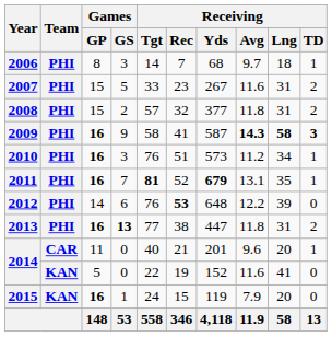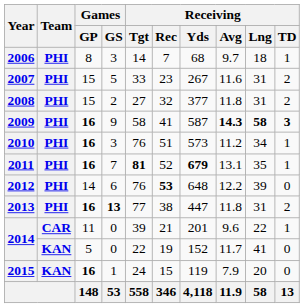 <table class="wikitable" style="text-align:center">
 <tr>
 <th rowspan="2">Year</th>
 <th rowspan="2">Team</th>
 <th colspan="2">Games</th>
 <th colspan="6">Receiving</th>
 </tr>
 <tr>
 <th>GP</th>
 <th>GS</th>
 <th>Tgt</th>
 <th>Rec</th>
 <th>Yds</th>
 <th>Avg</th>
 <th>Lng</th>
 <th>TD</th>
 </tr>
 <tr>
 <th><a href='#'>2006</a></th>
 <th><a href='#'>PHI</a></th>
 <td>8</td>
 <td>3</td>
 <td>14</td>
 <td>7</td>
 <td>68</td>
 <td>9.7</td>
 <td>18</td>
 <td>1</td>
 </tr>
 <tr>
 <th><a href='#'>2007</a></th>
 <th><a href='#'>PHI</a></th>
 <td>15</td>
 <td>5</td>
 <td>33</td>
 <td>23</td>
 <td>267</td>
 <td>11.6</td>
 <td>31</td>
 <td>2</td>
 </tr>
 <tr>
 <th><a href='#'>2008</a></th>
 <th><a href='#'>PHI</a></th>
 <td>15</td>
 <td>2</td>
-<td>57</td>
+<td>27</td>
 <td>32</td>
 <td>377</td>
 <td>11.8</td>
 <td>31</td>
 <td>2</td>
 </tr>
 <tr>
 <th><a href='#'>2009</a></th>
 <th><a href='#'>PHI</a></th>
 <td><strong>16</strong></td>
 <td>9</td>
 <td>58</td>
 <td>41</td>
 <td>587</td>
 <td><strong>14.3</strong></td>
 <td><strong>58</strong></td>
 <td><strong>3</strong></td>
 </tr>
 <tr>
 <th><a href='#'>2010</a></th>
 <th><a href='#'>PHI</a></th>
 <td><strong>16</strong></td>
 <td>3</td>
 <td>76</td>
 <td>51</td>
 <td>573</td>
 <td>11.2</td>
 <td>34</td>
 <td>1</td>
 </tr>
 <tr>
 <th><a href='#'>2011</a></th>
 <th><a href='#'>PHI</a></th>
 <td><strong>16</strong></td>
 <td>7</td>
 <td><strong>81</strong></td>
 <td>52</td>
 <td><strong>679</strong></td>
 <td>13.1</td>
 <td>35</td>
 <td>1</td>
 </tr>
 <tr>
 <th><a href='#'>2012</a></th>
 <th><a href='#'>PHI</a></th>
 <td>14</td>
 <td>6</td>
 <td>76</td>
 <td><strong>53</strong></td>
 <td>648</td>
 <td>12.2</td>
 <td>39</td>
 <td>0</td>
 </tr>
 <tr>
 <th><a href='#'>2013</a></th>
 <th><a href='#'>PHI</a></th>
 <td><strong>16</strong></td>
 <td><strong>13</strong></td>
 <td>77</td>
 <td>38</td>
 <td>447</td>
 <td>11.8</td>
 <td>31</td>
 <td>2</td>
 </tr>
 <tr>
 <th rowspan="2"><a href='#'>2014</a></th>
 <th><a href='#'>CAR</a></th>
 <td>11</td>
 <td>0</td>
-<td>40</td>
+<td>39</td>
 <td>21</td>
 <td>201</td>
 <td>9.6</td>
-<td>20</td>
+<td>22</td>
 <td>1</td>
 </tr>
 <tr>
 <th><a href='#'>KAN</a></th>
 <td>5</td>
 <td>0</td>
 <td>22</td>
 <td>19</td>
 <td>152</td>
-<td>11.6</td>
+<td>11.7</td>
 <td>41</td>
 <td>0</td>
 </tr>
 <tr>
 <th><a href='#'>2015</a></th>
 <th><a href='#'>KAN</a></th>
 <td><strong>16</strong></td>
 <td>1</td>
 <td>24</td>
 <td>15</td>
 <td>119</td>
 <td>7.9</td>
 <td>20</td>
 <td>0</td>
 </tr>
 <tr>
 <th colspan="2"></th>
 <th>148</th>
 <th>53</th>
 <th>558</th>
 <th>346</th>
 <th>4,118</th>
 <th>11.9</th>
 <th>58</th>
 <th>13</th>
 </tr>
 </table>
